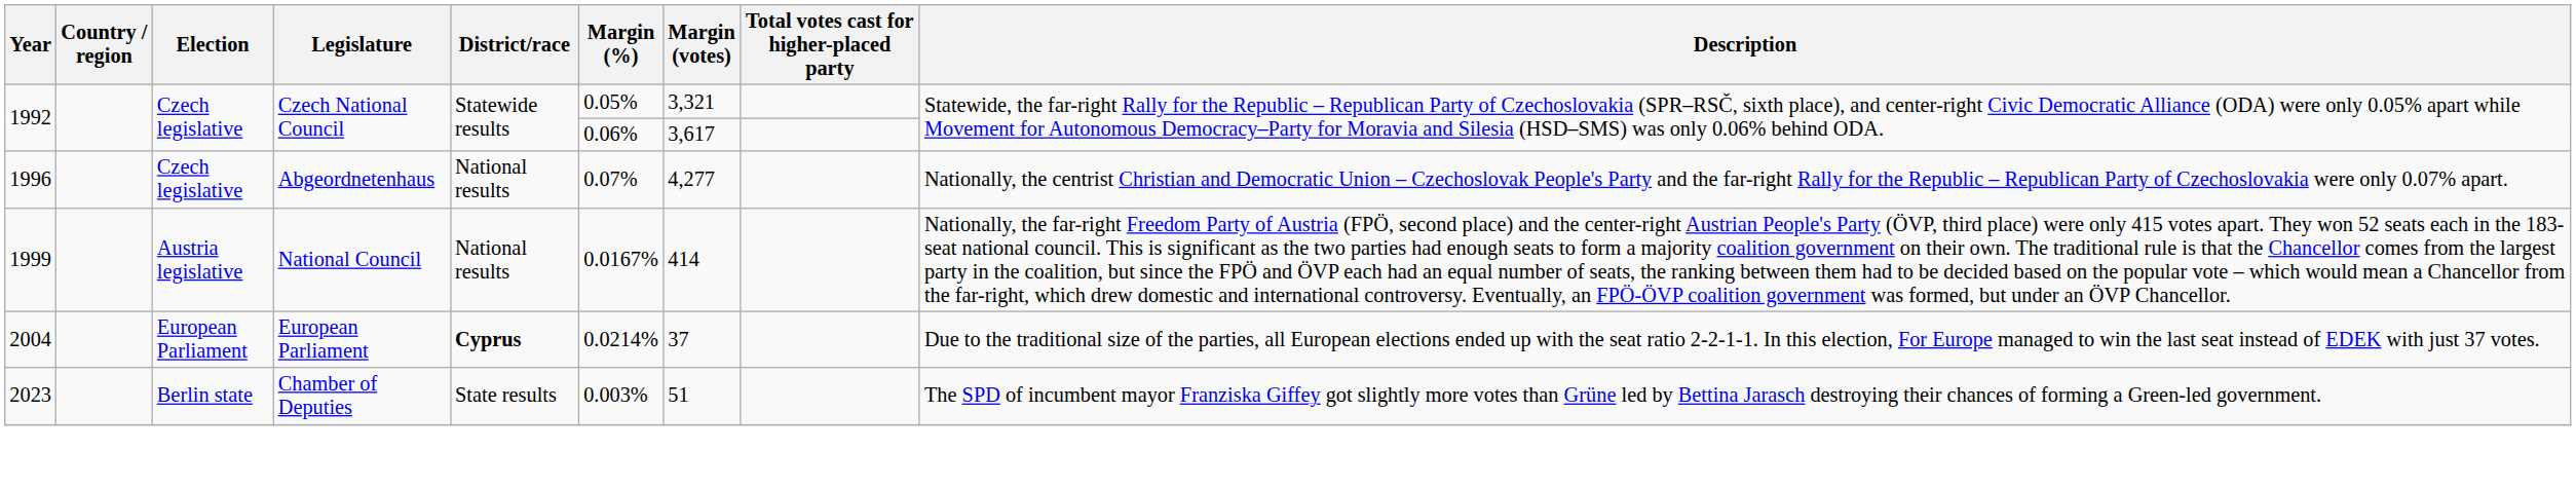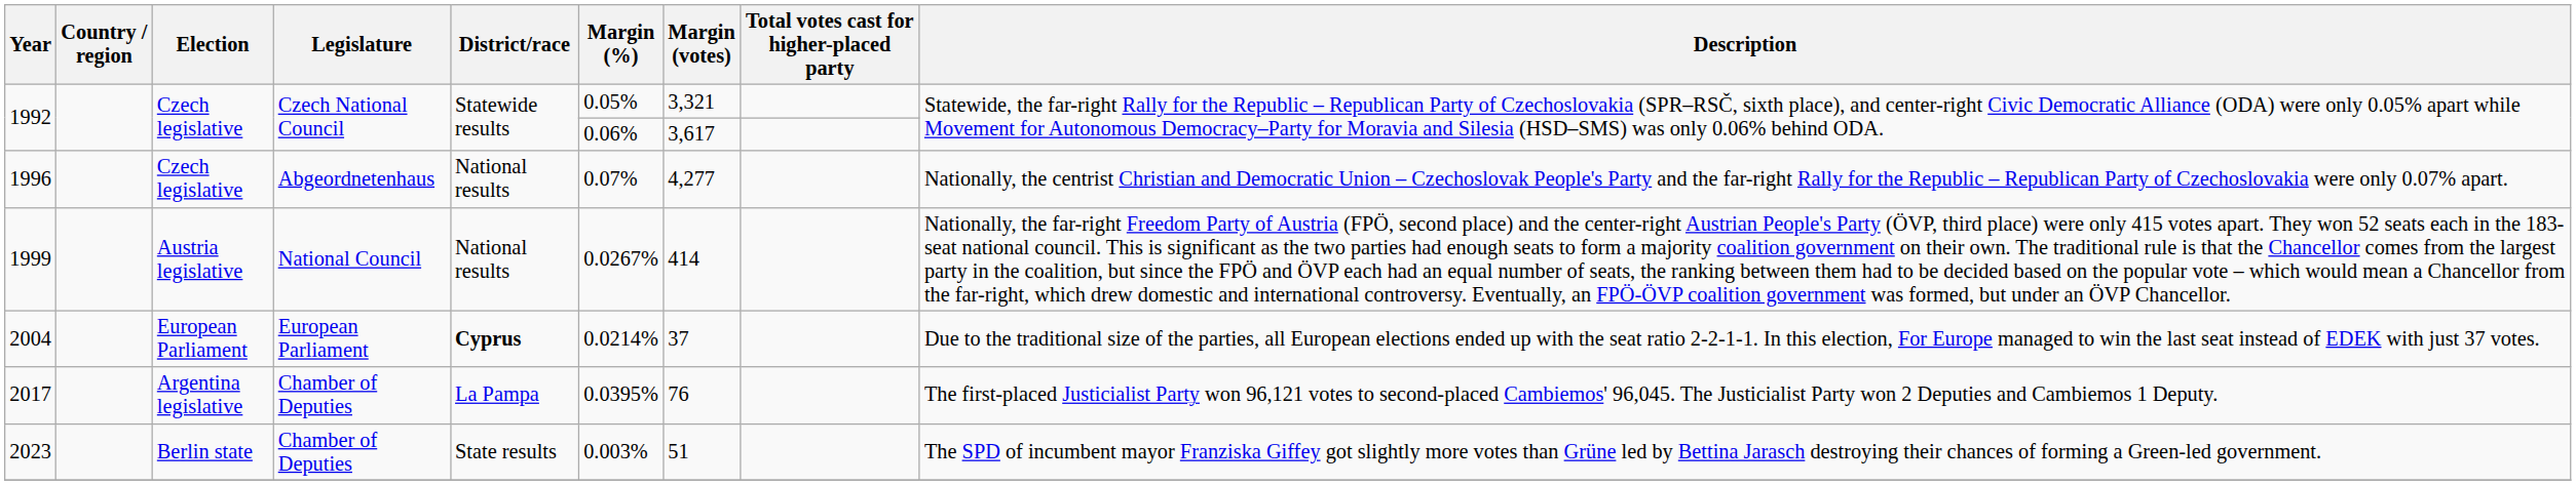 <table class="wikitable sortable">
 <tr>
 <th>Year</th>
 <th>Country /<br>region</th>
 <th>Election</th>
 <th>Legislature</th>
 <th>District/race</th>
 <th>Margin<br>(%)</th>
 <th>Margin<br>(votes)</th>
 <th>Total votes cast for<br>higher-placed party</th>
 <th>Description</th>
 </tr>
 <tr>
 <td rowspan="2">1992</td>
 <td rowspan="2"> </td>
 <td rowspan="2"><a href='#'>Czech legislative</a></td>
 <td rowspan="2"><a href='#'>Czech National Council</a></td>
 <td rowspan="2">Statewide results</td>
 <td>0.05%</td>
 <td>3,321</td>
 <td></td>
 <td rowspan="2">Statewide, the far-right <a href='#'>Rally for the Republic – Republican Party of Czechoslovakia</a> (SPR–RSČ, sixth place), and center-right <a href='#'>Civic Democratic Alliance</a> (ODA) were only 0.05% apart while <a href='#'>Movement for Autonomous Democracy–Party for Moravia and Silesia</a> (HSD–SMS) was only 0.06% behind ODA.</td>
 </tr>
 <tr>
 <td>0.06%</td>
 <td>3,617</td>
 <td></td>
 </tr>
 <tr>
 <td>1996</td>
 <td></td>
 <td><a href='#'>Czech legislative</a></td>
 <td><a href='#'>Abgeordnetenhaus</a></td>
 <td>National results</td>
 <td>0.07%</td>
 <td>4,277</td>
 <td></td>
 <td>Nationally, the centrist <a href='#'>Christian and Democratic Union – Czechoslovak People's Party</a> and the far-right <a href='#'>Rally for the Republic – Republican Party of Czechoslovakia</a> were only 0.07% apart.</td>
 </tr>
 <tr>
 <td>1999</td>
 <td></td>
 <td><a href='#'>Austria legislative</a></td>
 <td><a href='#'>National Council</a></td>
 <td>National results</td>
-<td>0.0167%</td>
+<td>0.0267%</td>
 <td>414</td>
 <td></td>
 <td>Nationally, the far-right <a href='#'>Freedom Party of Austria</a> (FPÖ, second place) and the center-right <a href='#'>Austrian People's Party</a> (ÖVP, third place) were only 415 votes apart. They won 52 seats each in the 183-seat national council. This is significant as the two parties had enough seats to form a majority <a href='#'>coalition government</a> on their own. The traditional rule is that the <a href='#'>Chancellor</a> comes from the largest party in the coalition, but since the FPÖ and ÖVP each had an equal number of seats, the ranking between them had to be decided based on the popular vote – which would mean a Chancellor from the far-right, which drew domestic and international controversy. Eventually, an <a href='#'>FPÖ-ÖVP coalition government</a> was formed, but under an ÖVP Chancellor.</td>
 </tr>
 <tr>
 <td>2004</td>
 <td> </td>
 <td><a href='#'>European Parliament</a></td>
 <td><a href='#'>European Parliament</a></td>
 <td><strong>Cyprus</strong></td>
 <td>0.0214%</td>
 <td>37</td>
 <td></td>
 <td>Due to the traditional size of the parties, all European elections ended up with the seat ratio 2-2-1-1. In this election, <a href='#'>For Europe</a> managed to win the last seat instead of <a href='#'>EDEK</a> with just 37 votes.</td>
 </tr>
 <tr>
+<td>2017</td>
+<td> </td>
+<td><a href='#'>Argentina legislative</a></td>
+<td><a href='#'>Chamber of Deputies</a></td>
+<td><a href='#'>La Pampa</a></td>
+<td>0.0395%</td>
+<td>76</td>
+<td></td>
+<td>The first-placed <a href='#'>Justicialist Party</a> won 96,121 votes to second-placed <a href='#'>Cambiemos</a>' 96,045. The Justicialist Party won 2 Deputies and Cambiemos 1 Deputy.</td>
+</tr>
+<tr>
 <td>2023</td>
 <td> </td>
 <td><a href='#'>Berlin state</a></td>
 <td><a href='#'>Chamber of Deputies</a></td>
 <td>State results</td>
 <td>0.003%</td>
 <td>51</td>
 <td></td>
 <td>The <a href='#'>SPD</a> of incumbent mayor <a href='#'>Franziska Giffey</a> got slightly more votes than <a href='#'>Grüne</a> led by <a href='#'>Bettina Jarasch</a> destroying their chances of forming a Green-led government.</td>
 </tr>
 <tr>
 </tr>
 </table>
